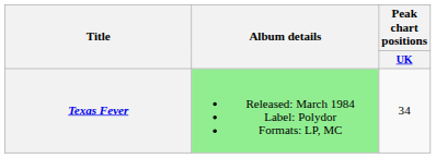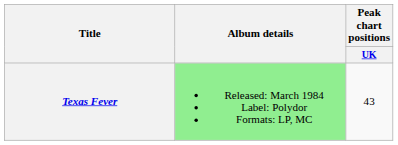 <table class="wikitable plainrowheaders" style="text-align:center;">
 <tr>
 <th rowspan="2" scope="col" style="width:15em;">Title</th>
 <th rowspan="2" scope="col" style="width:15em;">Album details</th>
 <th>Peak chart positions</th>
 </tr>
 <tr>
 <th scope="col" style="width:2em;font-size:90%;"><a href='#'>UK</a><br></th>
 </tr>
 <tr>
 <th scope="row"><em><a href='#'>Texas Fever</a></em></th>
 <td style="background: lightgreen;"><br><ul><li>Released: March 1984</li><li>Label: Polydor</li><li>Formats: LP, MC</li></ul></td>
-<td>34</td>
+<td>43</td>
 </tr>
 </table>
